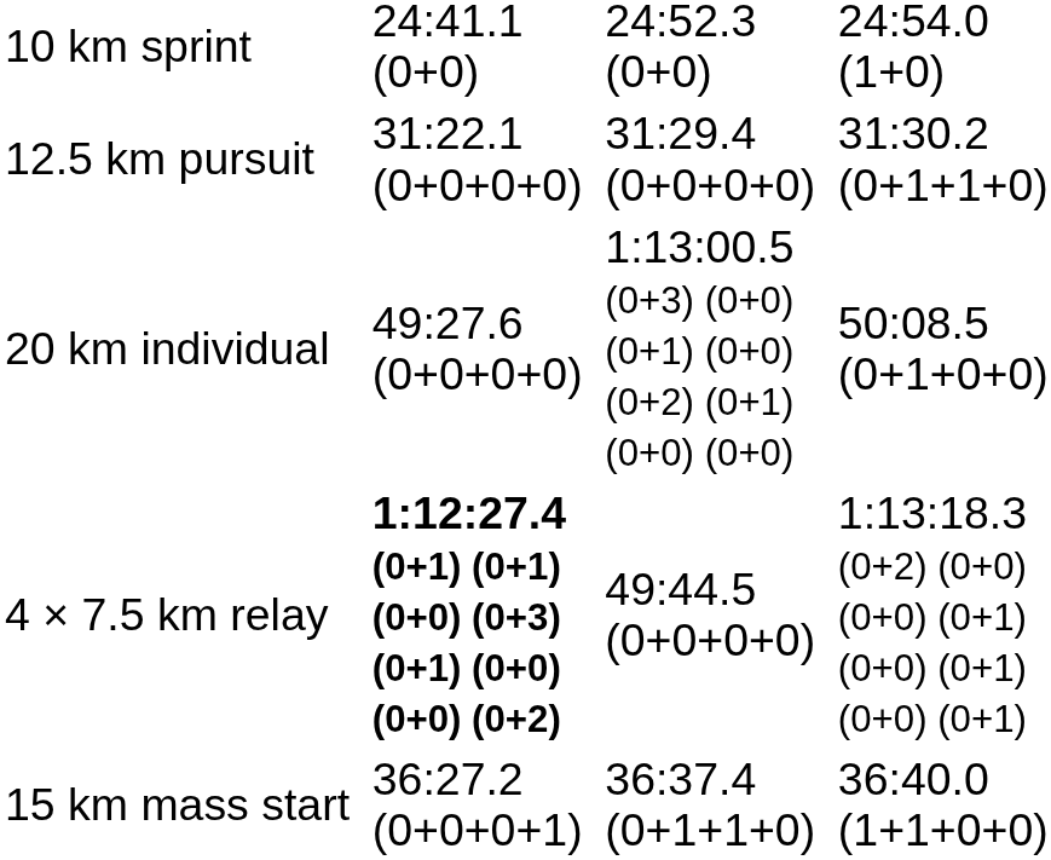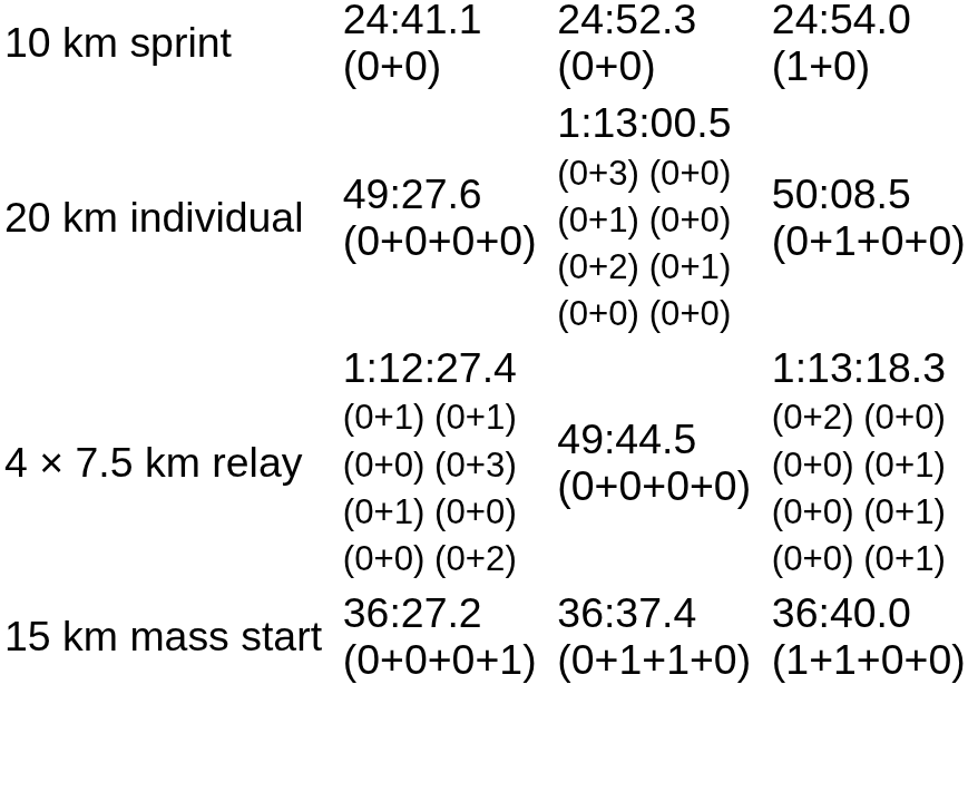 <table>
 <tr>
 <td>10 km sprint<br></td>
 <td></td>
 <td>24:41.1<br>(0+0)</td>
 <td></td>
 <td>24:52.3<br>(0+0)</td>
 <td></td>
 <td>24:54.0<br>(1+0)</td>
-</tr>
-<tr>
-<td>12.5 km pursuit<br></td>
-<td></td>
-<td>31:22.1<br>(0+0+0+0)</td>
-<td></td>
-<td>31:29.4<br>(0+0+0+0)</td>
-<td></td>
-<td>31:30.2<br>(0+1+1+0)</td>
 </tr>
 <tr>
 <td>20 km individual<br></td>
 <td></td>
 <td>49:27.6<br>(0+0+0+0)</td>
 <td></td>
 <td>1:13:00.5<br><small>(0+3) (0+0)<br>(0+1) (0+0)<br>(0+2) (0+1)<br>(0+0) (0+0)</small></td>
 <td></td>
 <td>50:08.5<br>(0+1+0+0)</td>
 </tr>
 <tr>
 <td>4 × 7.5 km relay<br></td>
 <td></td>
-<td><strong>1:12:27.4<br><small>(0+1) (0+1)<br>(0+0) (0+3)<br>(0+1) (0+0)<br>(0+0) (0+2)</small></strong></td>
+<td>1:12:27.4<br><small>(0+1) (0+1)<br>(0+0) (0+3)<br>(0+1) (0+0)<br>(0+0) (0+2)</small></td>
 <td></td>
 <td>49:44.5<br>(0+0+0+0)</td>
 <td></td>
 <td>1:13:18.3<br><small>(0+2) (0+0)<br>(0+0) (0+1)<br>(0+0) (0+1)<br>(0+0) (0+1)</small></td>
 </tr>
 <tr>
 <td>15 km mass start<br></td>
 <td></td>
 <td>36:27.2<br>(0+0+0+1)</td>
 <td></td>
 <td>36:37.4<br>(0+1+1+0)</td>
 <td></td>
 <td>36:40.0<br>(1+1+0+0)</td>
 </tr>
 </table>
